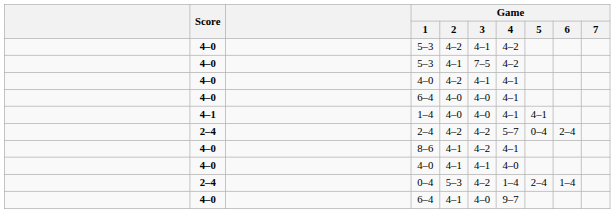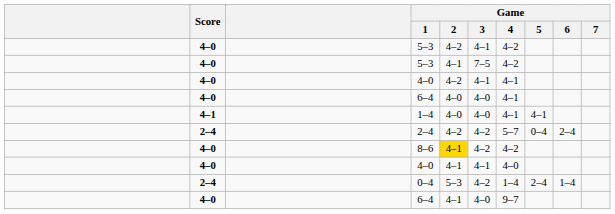 <table class="wikitable" style="text-align: center;">
 <tr>
 <th rowspan=2 align="right" width="270"></th>
 <th rowspan=2 width="45">Score</th>
 <th rowspan=2 align="left" width="270"></th>
 <th colspan=7>Game</th>
 </tr>
 <tr>
 <th width="35">1</th>
 <th width="35">2</th>
 <th width="35">3</th>
 <th width="35">4</th>
 <th width="35">5</th>
 <th width="35">6</th>
 <th width="35">7</th>
 </tr>
 <tr>
 <td align=left><strong></strong></td>
 <td align=center><strong>4–0</strong></td>
 <td align=left></td>
 <td>5–3</td>
 <td>4–2</td>
 <td>4–1</td>
 <td>4–2</td>
 <td></td>
 <td></td>
 <td></td>
 </tr>
 <tr>
 <td align=left><strong></strong></td>
 <td align=center><strong>4–0</strong></td>
 <td align=left></td>
 <td>5–3</td>
 <td>4–1</td>
 <td>7–5</td>
 <td>4–2</td>
 <td></td>
 <td></td>
 <td></td>
 </tr>
 <tr>
 <td align=left><strong></strong></td>
 <td align=center><strong>4–0</strong></td>
 <td align=left></td>
 <td>4–0</td>
 <td>4–2</td>
 <td>4–1</td>
 <td>4–1</td>
 <td></td>
 <td></td>
 <td></td>
 </tr>
 <tr>
 <td align=left><strong></strong></td>
 <td align=center><strong>4–0</strong></td>
 <td align=left></td>
 <td>6–4</td>
 <td>4–0</td>
 <td>4–0</td>
 <td>4–1</td>
 <td></td>
 <td></td>
 <td></td>
 </tr>
 <tr>
 <td align=left><strong></strong></td>
 <td align=center><strong>4–1</strong></td>
 <td align=left></td>
 <td>1–4</td>
 <td>4–0</td>
 <td>4–0</td>
 <td>4–1</td>
 <td>4–1</td>
 <td></td>
 <td></td>
 </tr>
 <tr>
 <td align=left></td>
 <td align=center><strong>2–4</strong></td>
 <td align=left><strong></strong></td>
 <td>2–4</td>
 <td>4–2</td>
 <td>4–2</td>
 <td>5–7</td>
 <td>0–4</td>
 <td>2–4</td>
 <td></td>
 </tr>
 <tr>
 <td align=left><strong></strong></td>
 <td align=center><strong>4–0</strong></td>
 <td align=left></td>
 <td>8–6</td>
-<td>4–1</td>
+<td style="background: gold;">4–1</td>
 <td>4–2</td>
-<td>4–1</td>
+<td>4–2</td>
 <td></td>
 <td></td>
 <td></td>
 </tr>
 <tr>
 <td align=left><strong></strong></td>
 <td align=center><strong>4–0</strong></td>
 <td align=left></td>
 <td>4–0</td>
 <td>4–1</td>
 <td>4–1</td>
 <td>4–0</td>
 <td></td>
 <td></td>
 <td></td>
 </tr>
 <tr>
 <td align=left></td>
 <td align=center><strong>2–4</strong></td>
 <td align=left><strong></strong></td>
 <td>0–4</td>
 <td>5–3</td>
 <td>4–2</td>
 <td>1–4</td>
 <td>2–4</td>
 <td>1–4</td>
 <td></td>
 </tr>
 <tr>
 <td align=left><strong></strong></td>
 <td align=center><strong>4–0</strong></td>
 <td align=left></td>
 <td>6–4</td>
 <td>4–1</td>
 <td>4–0</td>
 <td>9–7</td>
 <td></td>
 <td></td>
 <td></td>
 </tr>
 </table>
